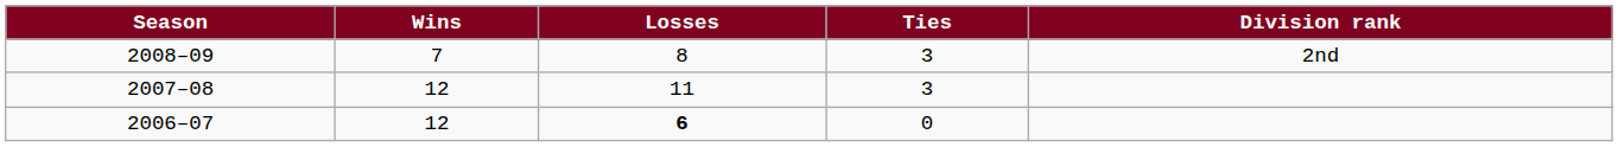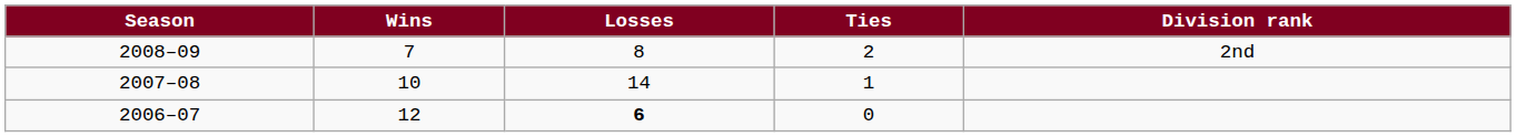 <table class="wikitable" width="80%">
 <tr align="center"  style=" background:#800020;color:#ffffff;">
 <td><strong>Season</strong></td>
 <td><strong>Wins</strong></td>
 <td><strong>Losses</strong></td>
 <td><strong>Ties</strong></td>
 <td><strong>Division rank</strong></td>
 </tr>
 <tr align="center" bgcolor="">
 <td>2008–09</td>
 <td>7</td>
 <td>8</td>
-<td>3</td>
+<td>2</td>
 <td>2nd</td>
 </tr>
 <tr align="center" bgcolor="">
 <td>2007–08</td>
-<td>12</td>
-<td>11</td>
-<td>3</td>
+<td>10</td>
+<td>14</td>
+<td>1</td>
 <td></td>
 </tr>
 <tr align="center" bgcolor="">
 <td>2006–07</td>
 <td>12</td>
 <td><strong>6</strong></td>
 <td>0</td>
 <td></td>
 </tr>
 </table>
